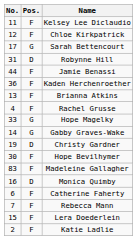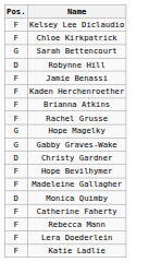 <table class="wikitable sortable" style="font-size: 90%; text-align: center;">
 <tr>
-<th>No.</th>
 <th>Pos.</th>
 <th>Name</th>
 </tr>
 <tr>
-<td>11</td>
 <td>F</td>
 <td>Kelsey Lee Diclaudio</td>
 </tr>
 <tr>
-<td>12</td>
 <td>F</td>
 <td>Chloe Kirkpatrick</td>
 </tr>
 <tr>
-<td>17</td>
 <td>G</td>
 <td>Sarah Bettencourt</td>
 </tr>
 <tr>
-<td>31</td>
 <td>D</td>
 <td>Robynne Hill</td>
 </tr>
 <tr>
-<td>44</td>
 <td>F</td>
 <td>Jamie Benassi</td>
 </tr>
 <tr>
-<td>36</td>
 <td>F</td>
 <td>Kaden Herchenroether</td>
 </tr>
 <tr>
-<td>13</td>
 <td>F</td>
 <td>Brianna Atkins</td>
 </tr>
 <tr>
-<td>4</td>
 <td>F</td>
 <td>Rachel Grusse</td>
 </tr>
 <tr>
-<td>33</td>
 <td>G</td>
 <td>Hope Magelky</td>
 </tr>
 <tr>
-<td>14</td>
 <td>G</td>
 <td>Gabby Graves-Wake</td>
 </tr>
 <tr>
-<td>19</td>
 <td>D</td>
 <td>Christy Gardner</td>
 </tr>
 <tr>
-<td>30</td>
 <td>F</td>
 <td>Hope Bevilhymer</td>
 </tr>
 <tr>
-<td>83</td>
 <td>F</td>
 <td>Madeleine Gallagher</td>
 </tr>
 <tr>
-<td>16</td>
 <td>D</td>
 <td>Monica Quimby</td>
 </tr>
 <tr>
-<td>6</td>
 <td>F</td>
 <td>Catherine Faherty</td>
 </tr>
 <tr>
-<td>7</td>
 <td>F</td>
 <td>Rebecca Mann</td>
 </tr>
 <tr>
-<td>15</td>
 <td>F</td>
 <td>Lera Doederlein</td>
 </tr>
 <tr>
-<td>2</td>
 <td>F</td>
 <td>Katie Ladlie</td>
 </tr>
 </table>
